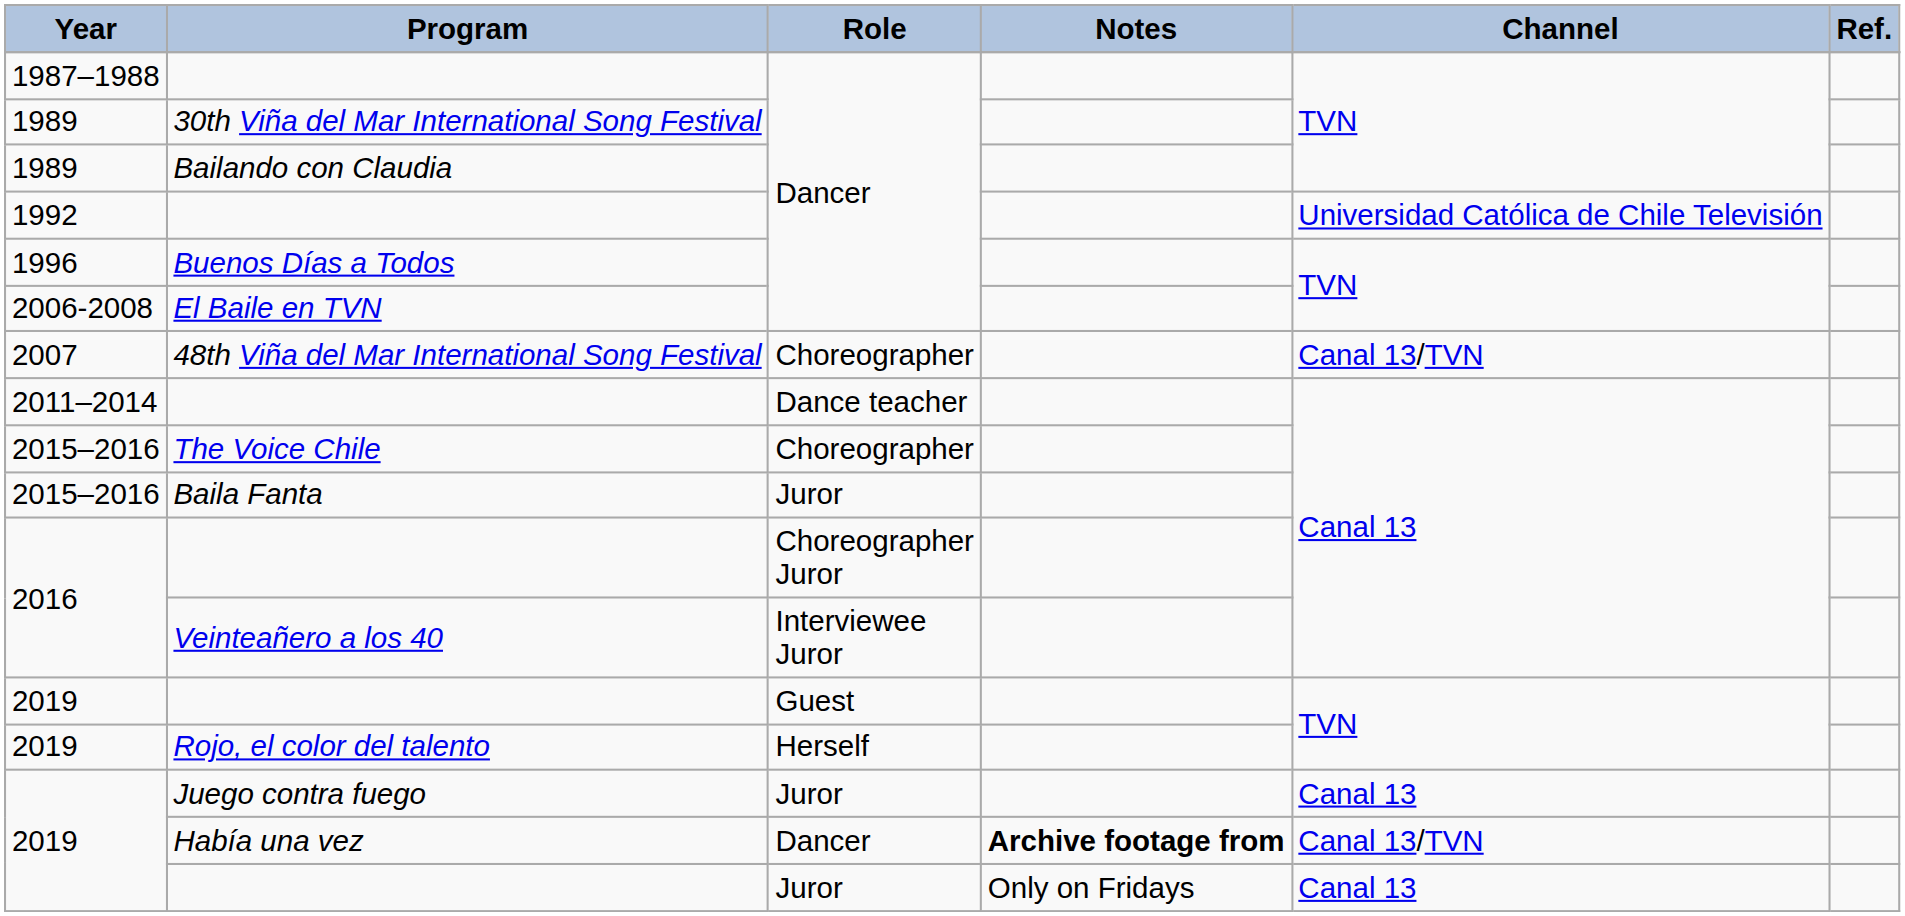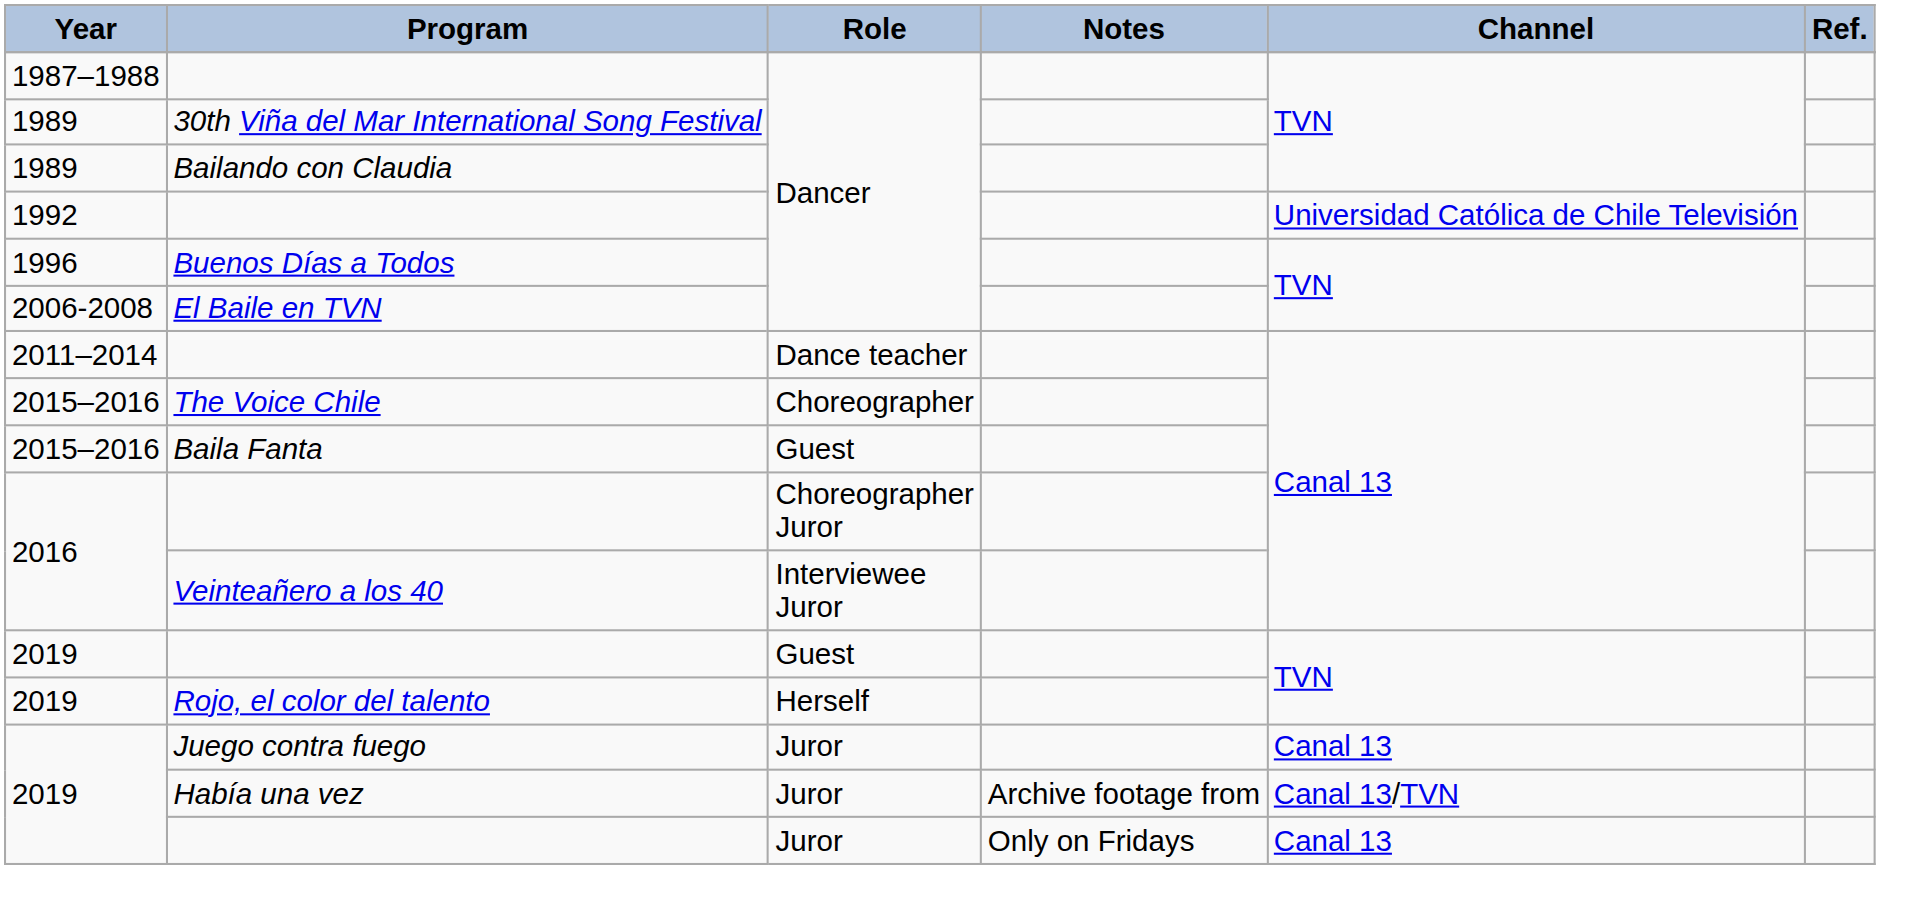 <table class="wikitable" style="font-size: 90%;">
 <tr>
 <th style="background:#B0C4DE;">Year</th>
 <th style="background:#B0C4DE;">Program</th>
 <th style="background:#B0C4DE;">Role</th>
 <th style="background:#B0C4DE;">Notes</th>
 <th style="background:#B0C4DE;">Channel</th>
 <th style="background:#B0C4DE;">Ref.</th>
 </tr>
 <tr>
 </tr>
 <tr>
 <td>1987–1988</td>
 <td><em></em></td>
 <td rowspan="6">Dancer</td>
 <td></td>
 <td rowspan="3"><a href='#'>TVN</a></td>
 <td></td>
 </tr>
 <tr>
 <td>1989</td>
 <td><em>30th <a href='#'>Viña del Mar International Song Festival</a></em></td>
 <td></td>
 <td></td>
 </tr>
 <tr>
 <td>1989</td>
 <td><em>Bailando con Claudia</em></td>
 <td></td>
 <td></td>
 </tr>
 <tr>
 <td>1992</td>
 <td><em></em></td>
 <td></td>
 <td><a href='#'>Universidad Católica de Chile Televisión</a></td>
 <td></td>
 </tr>
 <tr>
 <td>1996</td>
 <td><em><a href='#'>Buenos Días a Todos</a></em></td>
 <td></td>
 <td rowspan="2"><a href='#'>TVN</a></td>
 <td></td>
 </tr>
 <tr>
 <td>2006-2008</td>
 <td><em><a href='#'>El Baile en TVN</a></em></td>
 <td></td>
 <td></td>
 </tr>
 <tr>
-<td>2007</td>
-<td><em>48th <a href='#'>Viña del Mar International Song Festival</a></em></td>
-<td>Choreographer</td>
-<td></td>
-<td><a href='#'>Canal 13</a>/<a href='#'>TVN</a></td>
-<td></td>
-</tr>
-<tr>
 <td>2011–2014</td>
 <td><em></em></td>
 <td>Dance teacher</td>
 <td></td>
 <td rowspan="5"><a href='#'>Canal 13</a></td>
 <td></td>
 </tr>
 <tr>
 <td>2015–2016</td>
 <td><em><a href='#'>The Voice Chile</a></em></td>
 <td>Choreographer</td>
 <td></td>
 <td></td>
 </tr>
 <tr>
 <td>2015–2016</td>
 <td><em>Baila Fanta</em></td>
-<td>Juror</td>
+<td>Guest</td>
 <td></td>
 <td></td>
 </tr>
 <tr>
 <td rowspan="2">2016</td>
 <td><em></em></td>
 <td>Choreographer<br>Juror</td>
 <td></td>
 <td></td>
 </tr>
 <tr>
 <td><em><a href='#'>Veinteañero a los 40</a></em></td>
 <td>Interviewee<br>Juror</td>
 <td></td>
 <td></td>
 </tr>
 <tr>
 <td>2019</td>
 <td><em></em></td>
 <td>Guest</td>
 <td></td>
 <td rowspan="2"><a href='#'>TVN</a></td>
 <td></td>
 </tr>
 <tr>
 <td>2019</td>
 <td><em><a href='#'>Rojo, el color del talento</a></em></td>
 <td>Herself</td>
 <td></td>
 <td></td>
 </tr>
 <tr>
 <td rowspan="3">2019</td>
 <td><em>Juego contra fuego</em></td>
 <td>Juror</td>
 <td></td>
 <td><a href='#'>Canal 13</a></td>
 <td></td>
 </tr>
 <tr>
 <td><em>Había una vez</em></td>
-<td>Dancer</td>
-<td><strong>Archive footage from <em></em></strong></td>
+<td>Juror</td>
+<td>Archive footage from <em></em></td>
 <td><a href='#'>Canal 13</a>/<a href='#'>TVN</a></td>
 <td></td>
 </tr>
 <tr>
 <td><em></em></td>
 <td>Juror</td>
 <td>Only on Fridays</td>
 <td><a href='#'>Canal 13</a></td>
 <td></td>
 </tr>
 </table>
